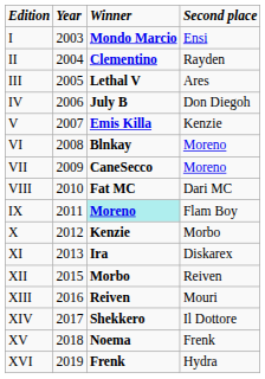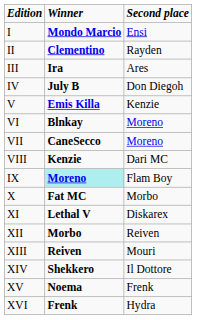 <table class="wikitable">
 <tr>
 <td><strong><em>Edition</em></strong></td>
-<td><strong><em>Year</em></strong></td>
 <td><strong><em>Winner</em></strong></td>
 <td><strong><em>Second place</em></strong></td>
 </tr>
 <tr>
 <td>I</td>
-<td>2003</td>
 <td><strong><a href='#'>Mondo Marcio</a></strong></td>
 <td><a href='#'>Ensi</a></td>
 </tr>
 <tr>
 <td>II</td>
-<td>2004</td>
 <td><strong><a href='#'>Clementino</a></strong></td>
 <td>Rayden</td>
 </tr>
 <tr>
 <td>III</td>
-<td>2005</td>
-<td><strong>Lethal V</strong></td>
+<td><strong>Ira</strong></td>
 <td>Ares</td>
 </tr>
 <tr>
 <td>IV</td>
-<td>2006</td>
 <td><strong>July B</strong></td>
 <td>Don Diegoh</td>
 </tr>
 <tr>
 <td>V</td>
-<td>2007</td>
 <td><strong><a href='#'>Emis Killa</a></strong></td>
 <td>Kenzie</td>
 </tr>
 <tr>
 <td>VI</td>
-<td>2008</td>
 <td><strong>Blnkay</strong></td>
 <td><a href='#'>Moreno</a></td>
 </tr>
 <tr>
 <td>VII</td>
-<td>2009</td>
 <td><strong>CaneSecco</strong></td>
 <td><a href='#'>Moreno</a></td>
 </tr>
 <tr>
 <td>VIII</td>
-<td>2010</td>
-<td><strong>Fat MC</strong></td>
+<td><strong>Kenzie</strong></td>
 <td>Dari MC</td>
 </tr>
 <tr>
 <td>IX</td>
-<td>2011</td>
 <td style="background: paleturquoise;"><strong><a href='#'>Moreno</a></strong></td>
 <td>Flam Boy</td>
 </tr>
 <tr>
 <td>X</td>
-<td>2012</td>
-<td><strong>Kenzie</strong></td>
+<td><strong>Fat MC</strong></td>
 <td>Morbo</td>
 </tr>
 <tr>
 <td>XI</td>
-<td>2013</td>
-<td><strong>Ira</strong></td>
+<td><strong>Lethal V</strong></td>
 <td>Diskarex</td>
 </tr>
 <tr>
 <td>XII</td>
-<td>2015</td>
 <td><strong>Morbo</strong></td>
 <td>Reiven</td>
 </tr>
 <tr>
 <td>XIII</td>
-<td>2016</td>
 <td><strong>Reiven</strong></td>
 <td>Mouri</td>
 </tr>
 <tr>
 <td>XIV</td>
-<td>2017</td>
 <td><strong>Shekkero</strong></td>
 <td>Il Dottore</td>
 </tr>
 <tr>
 <td>XV</td>
-<td>2018</td>
 <td><strong>Noema</strong></td>
 <td>Frenk</td>
 </tr>
 <tr>
 <td>XVI</td>
-<td>2019</td>
 <td><strong>Frenk</strong></td>
 <td>Hydra</td>
 </tr>
 </table>
